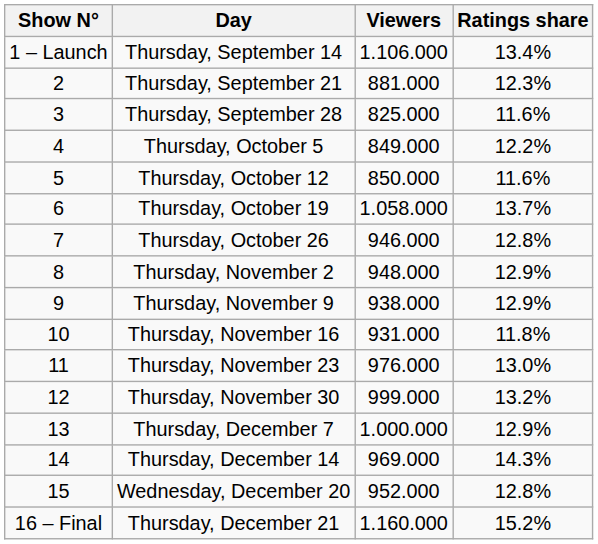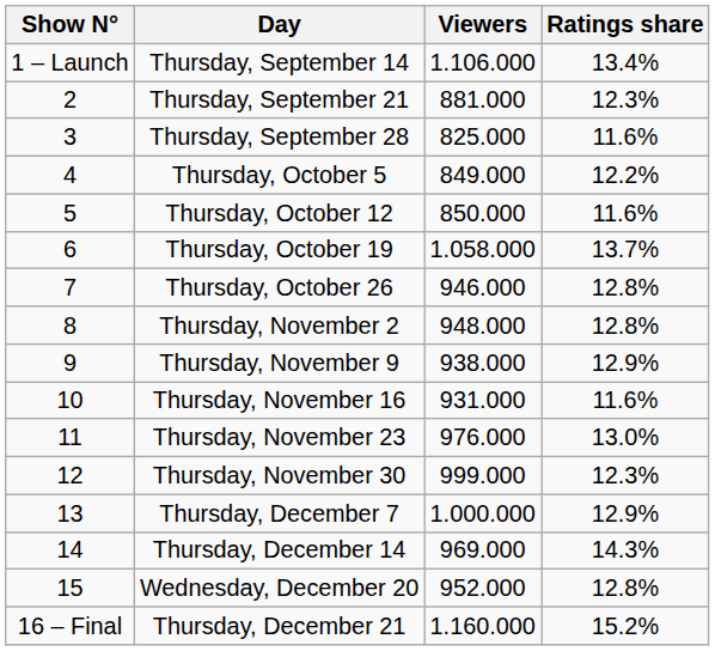 <table class="wikitable sortable centre" style="text-align:center; font-size:90%">
 <tr>
 <th>Show N°</th>
 <th>Day</th>
 <th>Viewers</th>
 <th>Ratings share</th>
 </tr>
 <tr>
 <td>1 – Launch</td>
 <td>Thursday, September 14</td>
 <td>1.106.000</td>
 <td>13.4%</td>
 </tr>
 <tr>
 <td>2</td>
 <td>Thursday, September 21</td>
 <td>881.000</td>
 <td>12.3%</td>
 </tr>
 <tr>
 <td>3</td>
 <td>Thursday, September 28</td>
 <td>825.000</td>
 <td>11.6%</td>
 </tr>
 <tr>
 <td>4</td>
 <td>Thursday, October 5</td>
 <td>849.000</td>
 <td>12.2%</td>
 </tr>
 <tr>
 <td>5</td>
 <td>Thursday, October 12</td>
 <td>850.000</td>
 <td>11.6%</td>
 </tr>
 <tr>
 <td>6</td>
 <td>Thursday, October 19</td>
 <td>1.058.000</td>
 <td>13.7%</td>
 </tr>
 <tr>
 <td>7</td>
 <td>Thursday, October 26</td>
 <td>946.000</td>
 <td>12.8%</td>
 </tr>
 <tr>
 <td>8</td>
 <td>Thursday, November 2</td>
 <td>948.000</td>
-<td>12.9%</td>
+<td>12.8%</td>
 </tr>
 <tr>
 <td>9</td>
 <td>Thursday, November 9</td>
 <td>938.000</td>
 <td>12.9%</td>
 </tr>
 <tr>
 <td>10</td>
 <td>Thursday, November 16</td>
 <td>931.000</td>
-<td>11.8%</td>
+<td>11.6%</td>
 </tr>
 <tr>
 <td>11</td>
 <td>Thursday, November 23</td>
 <td>976.000</td>
 <td>13.0%</td>
 </tr>
 <tr>
 <td>12</td>
 <td>Thursday, November 30</td>
 <td>999.000</td>
-<td>13.2%</td>
+<td>12.3%</td>
 </tr>
 <tr>
 <td>13</td>
 <td>Thursday, December 7</td>
 <td>1.000.000</td>
 <td>12.9%</td>
 </tr>
 <tr>
 <td>14</td>
 <td>Thursday, December 14</td>
 <td>969.000</td>
 <td>14.3%</td>
 </tr>
 <tr>
 <td>15</td>
 <td>Wednesday, December 20</td>
 <td>952.000</td>
 <td>12.8%</td>
 </tr>
 <tr>
 <td>16 – Final</td>
 <td>Thursday, December 21</td>
 <td>1.160.000</td>
 <td>15.2%</td>
 </tr>
 </table>
